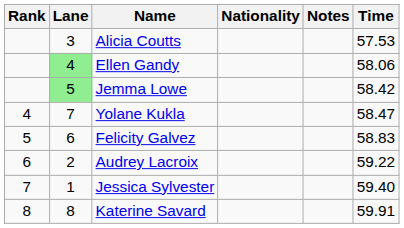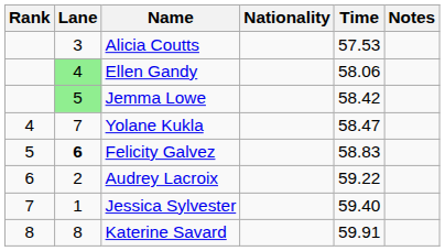 <table class="wikitable sortable" style="text-align:center">
 <tr>
 <th>Rank</th>
 <th>Lane</th>
 <th>Name</th>
 <th>Nationality</th>
+<th>Time</th>
 <th>Notes</th>
-<th>Time</th>
 </tr>
 <tr>
 <td></td>
 <td>3</td>
 <td align=left><a href='#'>Alicia Coutts</a></td>
 <td align=left></td>
+<td>57.53</td>
 <td></td>
-<td>57.53</td>
 </tr>
 <tr>
 <td></td>
 <td style="background: lightgreen;">4</td>
 <td align=left><a href='#'>Ellen Gandy</a></td>
 <td align=left></td>
+<td>58.06</td>
 <td></td>
-<td>58.06</td>
 </tr>
 <tr>
 <td></td>
 <td style="background: lightgreen;">5</td>
 <td align=left><a href='#'>Jemma Lowe</a></td>
 <td align=left></td>
+<td>58.42</td>
 <td></td>
-<td>58.42</td>
 </tr>
 <tr>
 <td>4</td>
 <td>7</td>
 <td align=left><a href='#'>Yolane Kukla</a></td>
 <td align=left></td>
+<td>58.47</td>
 <td></td>
-<td>58.47</td>
 </tr>
 <tr>
 <td>5</td>
-<td>6</td>
+<td><strong>6</strong></td>
 <td align=left><a href='#'>Felicity Galvez</a></td>
 <td align=left></td>
+<td>58.83</td>
 <td></td>
-<td>58.83</td>
 </tr>
 <tr>
 <td>6</td>
 <td>2</td>
 <td align=left><a href='#'>Audrey Lacroix</a></td>
 <td align=left></td>
+<td>59.22</td>
 <td></td>
-<td>59.22</td>
 </tr>
 <tr>
 <td>7</td>
 <td>1</td>
 <td align=left><a href='#'>Jessica Sylvester</a></td>
 <td align=left></td>
+<td>59.40</td>
 <td></td>
-<td>59.40</td>
 </tr>
 <tr>
 <td>8</td>
 <td>8</td>
 <td align=left><a href='#'>Katerine Savard</a></td>
 <td align=left></td>
+<td>59.91</td>
 <td></td>
-<td>59.91</td>
 </tr>
 </table>
